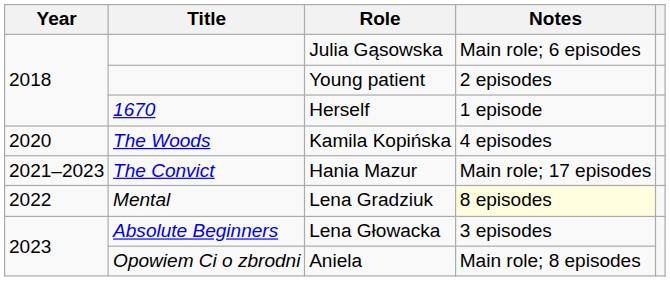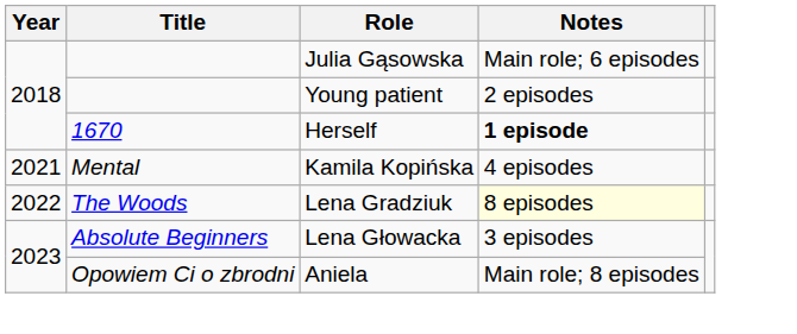 <table class="wikitable sortable">
 <tr>
 <th>Year</th>
 <th>Title</th>
 <th>Role</th>
 <th class="unsortable">Notes</th>
 <th class="unsortable"></th>
 </tr>
 <tr>
 <td rowspan="3">2018</td>
 <td><em></em></td>
 <td>Julia Gąsowska</td>
 <td>Main role; 6 episodes</td>
 <td></td>
 </tr>
 <tr>
 <td><em></em></td>
 <td>Young patient</td>
 <td>2 episodes</td>
 <td></td>
 </tr>
 <tr>
 <td><em><a href='#'>1670</a></em></td>
 <td>Herself</td>
-<td>1 episode</td>
+<td><strong>1 episode</strong></td>
 <td></td>
 </tr>
 <tr>
-<td>2020</td>
-<td><em><a href='#'>The Woods</a></em></td>
+<td>2021</td>
+<td><em>Mental</em></td>
 <td>Kamila Kopińska</td>
 <td>4 episodes</td>
 <td></td>
 </tr>
 <tr>
-<td>2021–2023</td>
-<td><em><a href='#'>The Convict</a></em></td>
-<td>Hania Mazur</td>
-<td>Main role; 17 episodes</td>
-<td></td>
-</tr>
-<tr>
 <td>2022</td>
-<td><em>Mental</em></td>
+<td><em><a href='#'>The Woods</a></em></td>
 <td>Lena Gradziuk</td>
 <td style="background: lightyellow;">8 episodes</td>
 <td></td>
 </tr>
 <tr>
 <td rowspan="2">2023</td>
 <td><em><a href='#'>Absolute Beginners</a></em></td>
 <td>Lena Głowacka</td>
 <td>3 episodes</td>
 <td rowspan="2"></td>
 </tr>
 <tr>
 <td><em>Opowiem Ci o zbrodni</em></td>
 <td>Aniela</td>
 <td>Main role; 8 episodes</td>
 </tr>
 </table>
